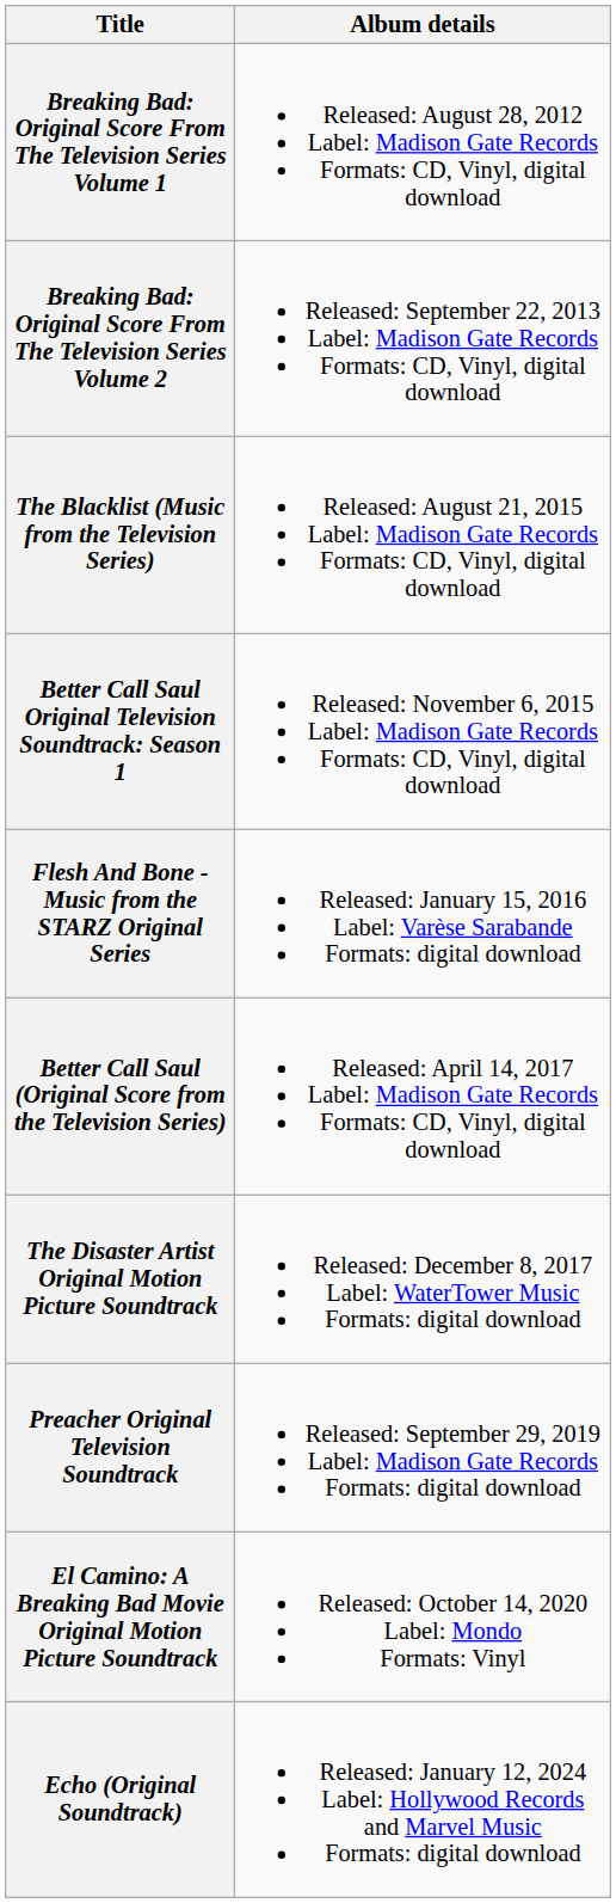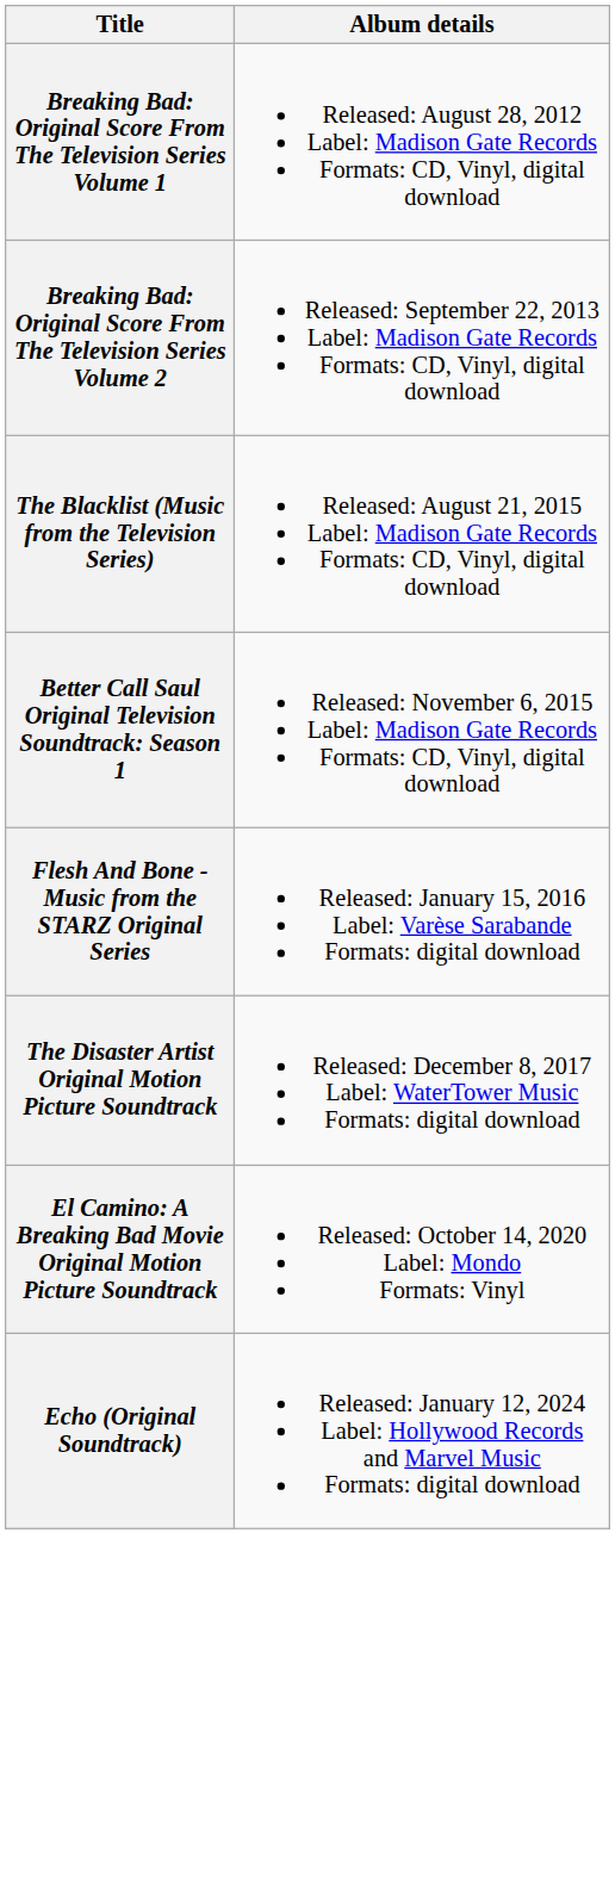 <table class="wikitable plainrowheaders" style="text-align:center;" border="1">
 <tr>
 <th scope="col" style="width:9em;">Title</th>
 <th scope="col" style="width:15em;">Album details</th>
 </tr>
 <tr>
 <th scope="row"><em>Breaking Bad: Original Score From The Television Series Volume 1</em></th>
 <td><br><ul><li>Released: August 28, 2012</li><li>Label: <a href='#'>Madison Gate Records</a></li><li>Formats: CD, Vinyl, digital download</li></ul></td>
 </tr>
 <tr>
 <th scope="row"><em>Breaking Bad: Original Score From The Television Series Volume 2</em></th>
 <td><br><ul><li>Released: September 22, 2013</li><li>Label: <a href='#'>Madison Gate Records</a></li><li>Formats: CD, Vinyl, digital download</li></ul></td>
 </tr>
 <tr>
 <th scope="row"><em>The Blacklist (Music from the Television Series)</em></th>
 <td><br><ul><li>Released: August 21, 2015</li><li>Label: <a href='#'>Madison Gate Records</a></li><li>Formats: CD, Vinyl, digital download</li></ul></td>
 </tr>
 <tr>
 <th scope="row"><em>Better Call Saul Original Television Soundtrack: Season 1</em></th>
 <td><br><ul><li>Released: November 6, 2015</li><li>Label: <a href='#'>Madison Gate Records</a></li><li>Formats: CD, Vinyl, digital download</li></ul></td>
 </tr>
 <tr>
 <th scope="row"><em>Flesh And Bone - Music from the STARZ Original Series</em></th>
 <td><br><ul><li>Released: January 15, 2016</li><li>Label: <a href='#'>Varèse Sarabande</a></li><li>Formats: digital download</li></ul></td>
 </tr>
 <tr>
-<th scope="row"><em>Better Call Saul (Original Score from the Television Series)</em></th>
-<td><br><ul><li>Released: April 14, 2017</li><li>Label: <a href='#'>Madison Gate Records</a></li><li>Formats: CD, Vinyl, digital download</li></ul></td>
-</tr>
-<tr>
 <th scope="row"><em>The Disaster Artist Original Motion Picture Soundtrack</em></th>
 <td><br><ul><li>Released: December 8, 2017</li><li>Label: <a href='#'>WaterTower Music</a></li><li>Formats: digital download</li></ul></td>
-</tr>
-<tr>
-<th scope="row"><em>Preacher Original Television Soundtrack</em></th>
-<td><br><ul><li>Released: September 29, 2019</li><li>Label: <a href='#'>Madison Gate Records</a></li><li>Formats: digital download</li></ul></td>
 </tr>
 <tr>
 <th scope="row"><em>El Camino: A Breaking Bad Movie Original Motion Picture Soundtrack</em></th>
 <td><br><ul><li>Released: October 14, 2020</li><li>Label: <a href='#'>Mondo</a></li><li>Formats: Vinyl</li></ul></td>
 </tr>
 <tr>
 <th scope="row"><em>Echo (Original Soundtrack)</em></th>
 <td><br><ul><li>Released: January 12, 2024</li><li>Label: <a href='#'>Hollywood Records</a> and <a href='#'>Marvel Music</a></li><li>Formats: digital download</li></ul></td>
 </tr>
 </table>
